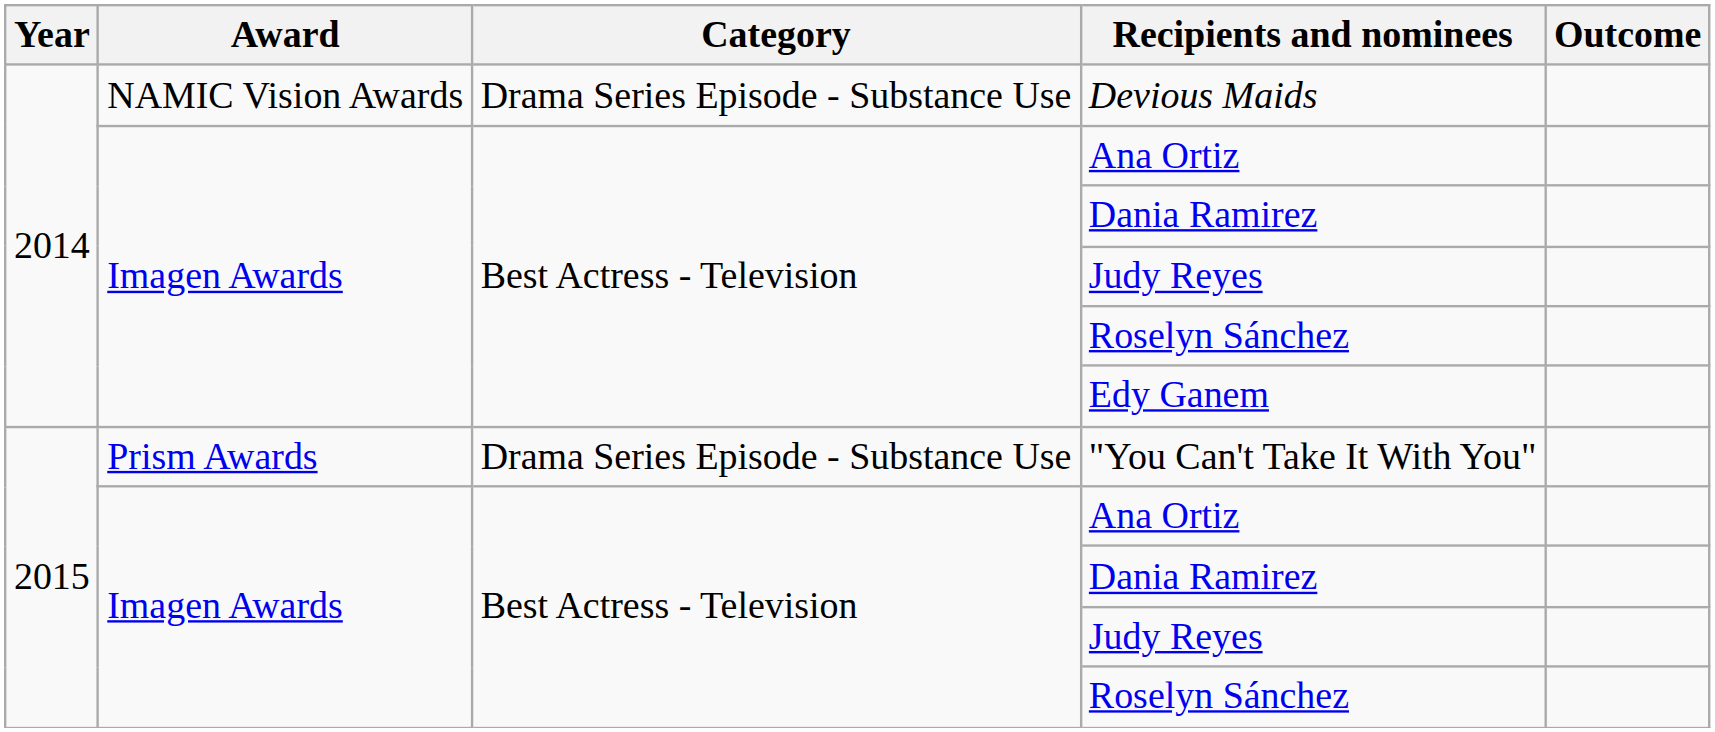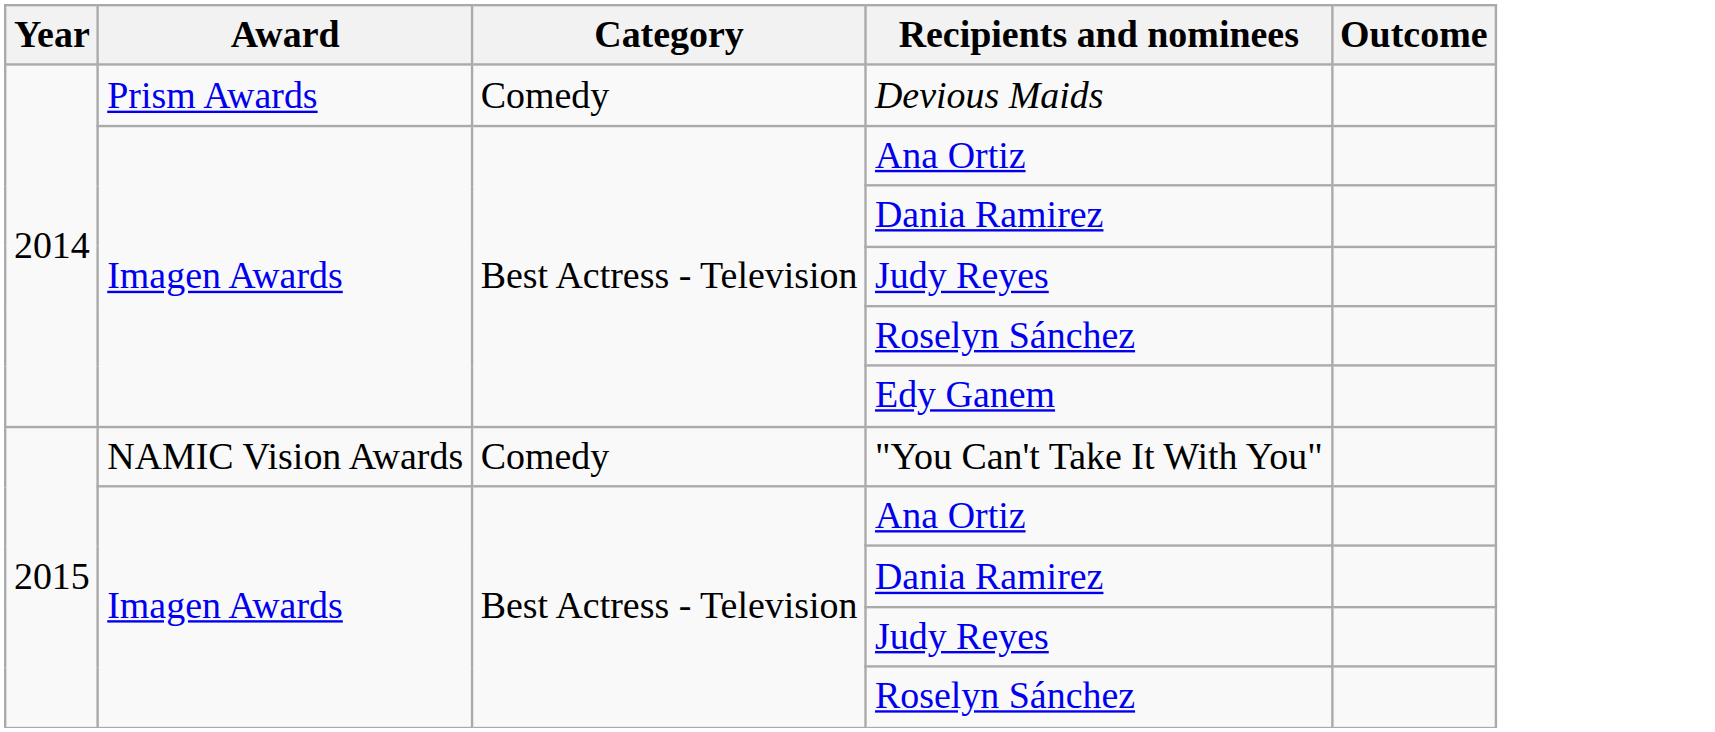 <table class="wikitable">
 <tr style="text-align:center;">
 <th>Year</th>
 <th>Award</th>
 <th>Category</th>
 <th>Recipients and nominees</th>
 <th>Outcome</th>
 </tr>
 <tr>
 <td rowspan=6>2014</td>
-<td>NAMIC Vision Awards</td>
-<td rowspan=1>Drama Series Episode - Substance Use</td>
+<td rowspan=1><a href='#'>Prism Awards</a></td>
+<td>Comedy</td>
 <td><em>Devious Maids</em></td>
 <td></td>
 </tr>
 <tr>
 <td rowspan=5><a href='#'>Imagen Awards</a></td>
 <td rowspan=5>Best Actress - Television</td>
 <td><a href='#'>Ana Ortiz</a></td>
 <td></td>
 </tr>
 <tr>
 <td><a href='#'>Dania Ramirez</a></td>
 <td></td>
 </tr>
 <tr>
 <td><a href='#'>Judy Reyes</a></td>
 <td></td>
 </tr>
 <tr>
 <td><a href='#'>Roselyn Sánchez</a></td>
 <td></td>
 </tr>
 <tr>
 <td><a href='#'>Edy Ganem</a></td>
 <td></td>
 </tr>
 <tr>
 <td rowspan=5>2015</td>
-<td rowspan=1><a href='#'>Prism Awards</a></td>
-<td rowspan=1>Drama Series Episode - Substance Use</td>
+<td>NAMIC Vision Awards</td>
+<td>Comedy</td>
 <td rowspan=1>"You Can't Take It With You"</td>
 <td></td>
 </tr>
 <tr>
 <td rowspan=4><a href='#'>Imagen Awards</a></td>
 <td rowspan=4>Best Actress - Television</td>
 <td><a href='#'>Ana Ortiz</a></td>
 <td></td>
 </tr>
 <tr>
 <td><a href='#'>Dania Ramirez</a></td>
 <td></td>
 </tr>
 <tr>
 <td><a href='#'>Judy Reyes</a></td>
 <td></td>
 </tr>
 <tr>
 <td><a href='#'>Roselyn Sánchez</a></td>
 <td></td>
 </tr>
 </table>
